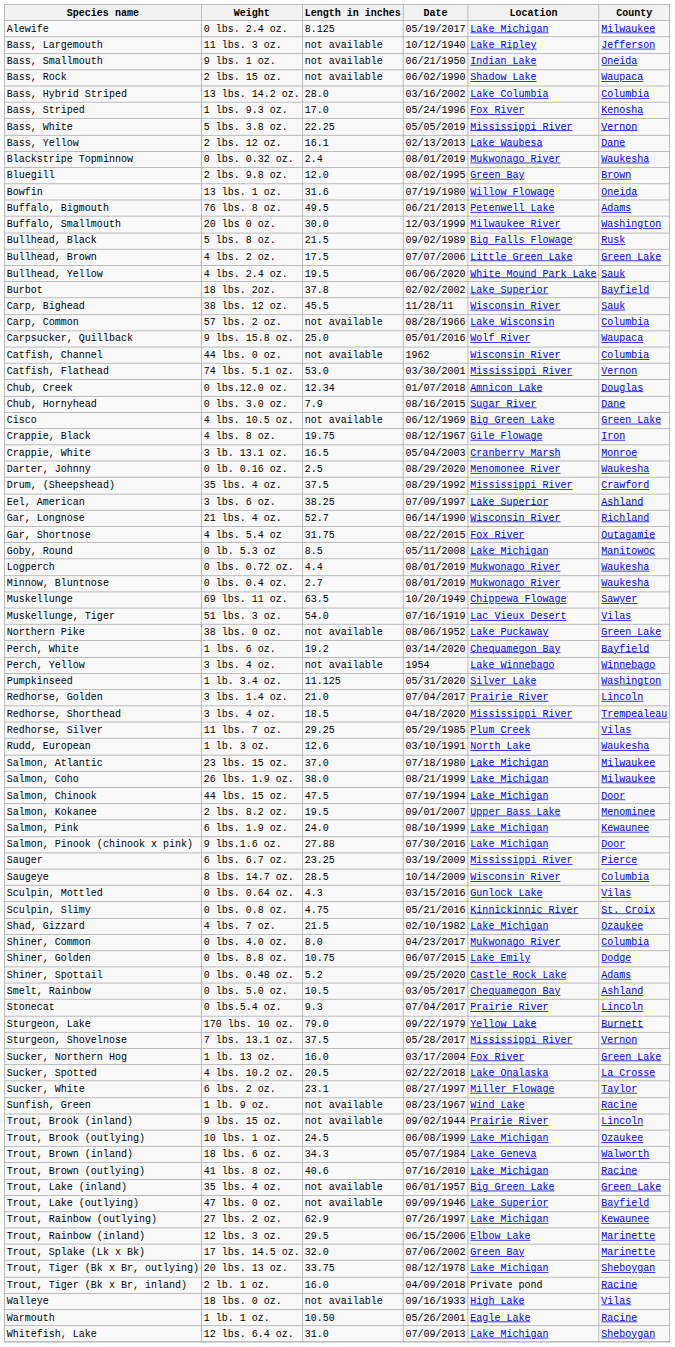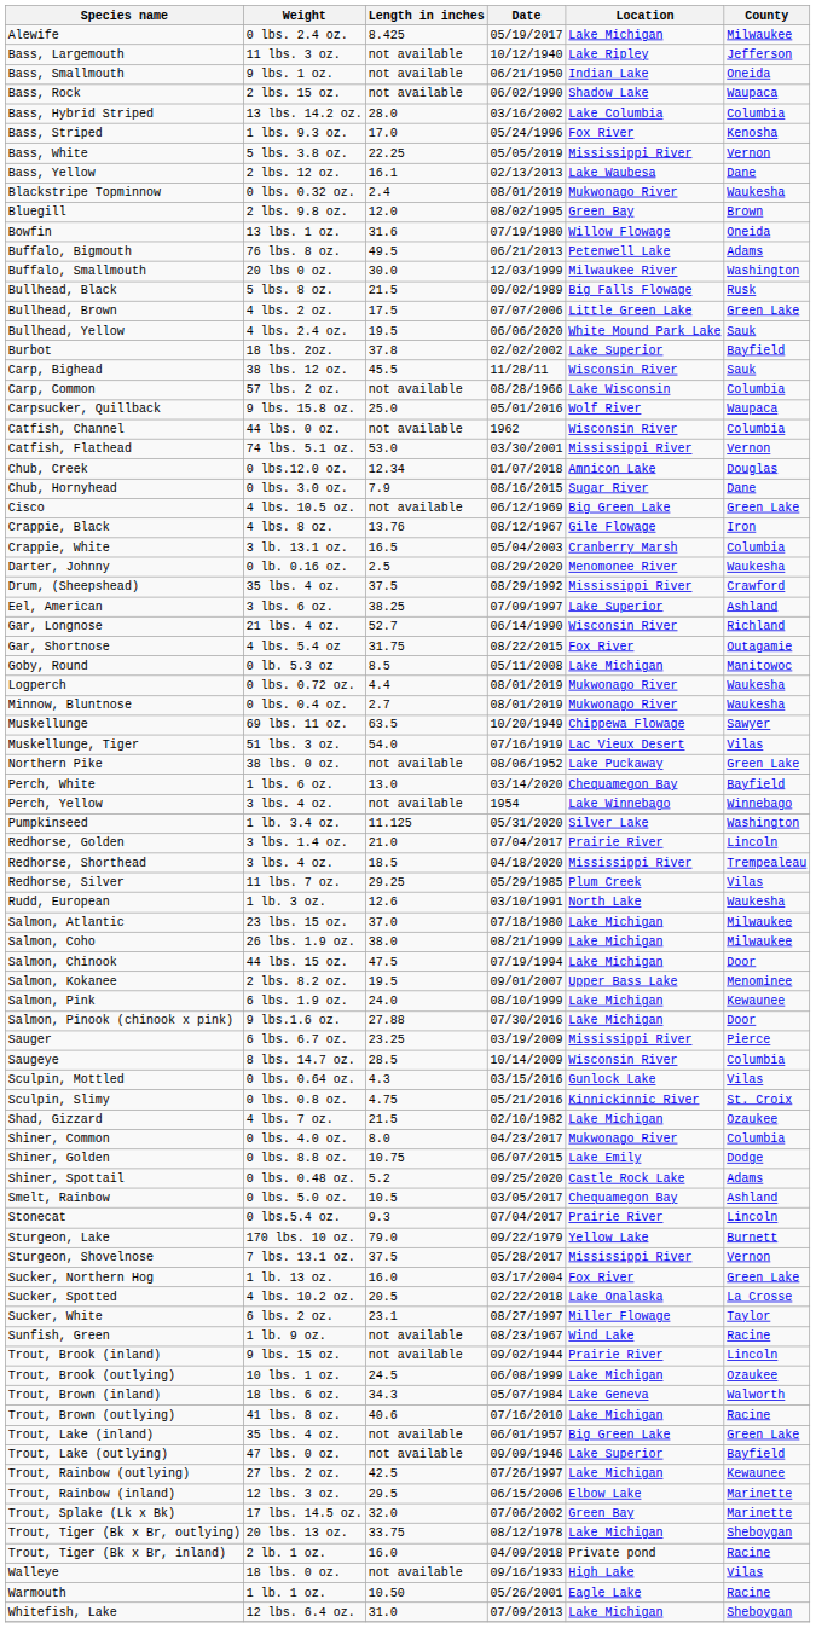 <table class="wikitable sortable">
 <tr>
 <th>Species name</th>
 <th>Weight</th>
 <th>Length in inches</th>
 <th>Date</th>
 <th>Location</th>
 <th>County</th>
 </tr>
 <tr>
 <td>Alewife</td>
 <td>0 lbs. 2.4 oz.</td>
-<td>8.125</td>
+<td>8.425</td>
 <td>05/19/2017</td>
 <td><a href='#'>Lake Michigan</a></td>
 <td><a href='#'>Milwaukee</a></td>
 </tr>
 <tr>
 <td>Bass, Largemouth</td>
 <td>11 lbs. 3 oz.</td>
 <td>not available</td>
 <td>10/12/1940</td>
 <td><a href='#'>Lake Ripley</a></td>
 <td><a href='#'>Jefferson</a></td>
 </tr>
 <tr>
 <td>Bass, Smallmouth</td>
 <td>9 lbs. 1 oz.</td>
 <td>not available</td>
 <td>06/21/1950</td>
 <td><a href='#'>Indian Lake</a></td>
 <td><a href='#'>Oneida</a></td>
 </tr>
 <tr>
 <td>Bass, Rock</td>
 <td>2 lbs. 15 oz.</td>
 <td>not available</td>
 <td>06/02/1990</td>
 <td><a href='#'>Shadow Lake</a></td>
 <td><a href='#'>Waupaca</a></td>
 </tr>
 <tr>
 <td>Bass, Hybrid Striped</td>
 <td>13 lbs. 14.2 oz.</td>
 <td>28.0</td>
 <td>03/16/2002</td>
 <td><a href='#'>Lake Columbia</a></td>
 <td><a href='#'>Columbia</a></td>
 </tr>
 <tr>
 <td>Bass, Striped</td>
 <td>1 lbs. 9.3 oz.</td>
 <td>17.0</td>
 <td>05/24/1996</td>
 <td><a href='#'>Fox River</a></td>
 <td><a href='#'>Kenosha</a></td>
 </tr>
 <tr>
 <td>Bass, White</td>
 <td>5 lbs. 3.8 oz.</td>
 <td>22.25</td>
 <td>05/05/2019</td>
 <td><a href='#'>Mississippi River</a></td>
 <td><a href='#'>Vernon</a></td>
 </tr>
 <tr>
 <td>Bass, Yellow</td>
 <td>2 lbs. 12 oz.</td>
 <td>16.1</td>
 <td>02/13/2013</td>
 <td><a href='#'>Lake Waubesa</a></td>
 <td><a href='#'>Dane</a></td>
 </tr>
 <tr>
 <td>Blackstripe Topminnow</td>
 <td>0 lbs. 0.32 oz.</td>
 <td>2.4</td>
 <td>08/01/2019</td>
 <td><a href='#'>Mukwonago River</a></td>
 <td><a href='#'>Waukesha</a></td>
 </tr>
 <tr>
 <td>Bluegill</td>
 <td>2 lbs. 9.8 oz.</td>
 <td>12.0</td>
 <td>08/02/1995</td>
 <td><a href='#'>Green Bay</a></td>
 <td><a href='#'>Brown</a></td>
 </tr>
 <tr>
 <td>Bowfin</td>
 <td>13 lbs. 1 oz.</td>
 <td>31.6</td>
 <td>07/19/1980</td>
 <td><a href='#'>Willow Flowage</a></td>
 <td><a href='#'>Oneida</a></td>
 </tr>
 <tr>
 <td>Buffalo, Bigmouth</td>
 <td>76 lbs. 8 oz.</td>
 <td>49.5</td>
 <td>06/21/2013</td>
 <td><a href='#'>Petenwell Lake</a></td>
 <td><a href='#'>Adams</a></td>
 </tr>
 <tr>
 <td>Buffalo, Smallmouth</td>
 <td>20 lbs 0 oz.</td>
 <td>30.0</td>
 <td>12/03/1999</td>
 <td><a href='#'>Milwaukee River</a></td>
 <td><a href='#'>Washington</a></td>
 </tr>
 <tr>
 <td>Bullhead, Black</td>
 <td>5 lbs. 8 oz.</td>
 <td>21.5</td>
 <td>09/02/1989</td>
 <td><a href='#'>Big Falls Flowage</a></td>
 <td><a href='#'>Rusk</a></td>
 </tr>
 <tr>
 <td>Bullhead, Brown</td>
 <td>4 lbs. 2 oz.</td>
 <td>17.5</td>
 <td>07/07/2006</td>
 <td><a href='#'>Little Green Lake</a></td>
 <td><a href='#'>Green Lake</a></td>
 </tr>
 <tr>
 <td>Bullhead, Yellow</td>
 <td>4 lbs. 2.4 oz.</td>
 <td>19.5</td>
 <td>06/06/2020</td>
 <td><a href='#'>White Mound Park Lake</a></td>
 <td><a href='#'>Sauk</a></td>
 </tr>
 <tr>
 <td>Burbot</td>
 <td>18 lbs. 2oz.</td>
 <td>37.8</td>
 <td>02/02/2002</td>
 <td><a href='#'>Lake Superior</a></td>
 <td><a href='#'>Bayfield</a></td>
 </tr>
 <tr>
 <td>Carp, Bighead</td>
 <td>38 lbs. 12 oz.</td>
 <td>45.5</td>
 <td>11/28/11</td>
 <td><a href='#'>Wisconsin River</a></td>
 <td><a href='#'>Sauk</a></td>
 </tr>
 <tr>
 <td>Carp, Common</td>
 <td>57 lbs. 2 oz.</td>
 <td>not available</td>
 <td>08/28/1966</td>
 <td><a href='#'>Lake Wisconsin</a></td>
 <td><a href='#'>Columbia</a></td>
 </tr>
 <tr>
 <td>Carpsucker, Quillback</td>
 <td>9 lbs. 15.8 oz.</td>
 <td>25.0</td>
 <td>05/01/2016</td>
 <td><a href='#'>Wolf River</a></td>
 <td><a href='#'>Waupaca</a></td>
 </tr>
 <tr>
 <td>Catfish, Channel</td>
 <td>44 lbs. 0 oz.</td>
 <td>not available</td>
 <td>1962</td>
 <td><a href='#'>Wisconsin River</a></td>
 <td><a href='#'>Columbia</a></td>
 </tr>
 <tr>
 <td>Catfish, Flathead</td>
 <td>74 lbs. 5.1 oz.</td>
 <td>53.0</td>
 <td>03/30/2001</td>
 <td><a href='#'>Mississippi River</a></td>
 <td><a href='#'>Vernon</a></td>
 </tr>
 <tr>
 <td>Chub, Creek</td>
 <td>0 lbs.12.0 oz.</td>
 <td>12.34</td>
 <td>01/07/2018</td>
 <td><a href='#'>Amnicon Lake</a></td>
 <td><a href='#'>Douglas</a></td>
 </tr>
 <tr>
 <td>Chub, Hornyhead</td>
 <td>0 lbs. 3.0 oz.</td>
 <td>7.9</td>
 <td>08/16/2015</td>
 <td><a href='#'>Sugar River</a></td>
 <td><a href='#'>Dane</a></td>
 </tr>
 <tr>
 <td>Cisco</td>
 <td>4 lbs. 10.5 oz.</td>
 <td>not available</td>
 <td>06/12/1969</td>
 <td><a href='#'>Big Green Lake</a></td>
 <td><a href='#'>Green Lake</a></td>
 </tr>
 <tr>
 <td>Crappie, Black</td>
 <td>4 lbs. 8 oz.</td>
-<td>19.75</td>
+<td>13.76</td>
 <td>08/12/1967</td>
 <td><a href='#'>Gile Flowage</a></td>
 <td><a href='#'>Iron</a></td>
 </tr>
 <tr>
 <td>Crappie, White</td>
 <td>3 lb. 13.1 oz.</td>
 <td>16.5</td>
 <td>05/04/2003</td>
 <td><a href='#'>Cranberry Marsh</a></td>
-<td><a href='#'>Monroe</a></td>
+<td><a href='#'>Columbia</a></td>
 </tr>
 <tr>
 <td>Darter, Johnny</td>
 <td>0 lb. 0.16 oz.</td>
 <td>2.5</td>
 <td>08/29/2020</td>
 <td><a href='#'>Menomonee River</a></td>
 <td><a href='#'>Waukesha</a></td>
 </tr>
 <tr>
 <td>Drum, (Sheepshead)</td>
 <td>35 lbs. 4 oz.</td>
 <td>37.5</td>
 <td>08/29/1992</td>
 <td><a href='#'>Mississippi River</a></td>
 <td><a href='#'>Crawford</a></td>
 </tr>
 <tr>
 <td>Eel, American</td>
 <td>3 lbs. 6 oz.</td>
 <td>38.25</td>
 <td>07/09/1997</td>
 <td><a href='#'>Lake Superior</a></td>
 <td><a href='#'>Ashland</a></td>
 </tr>
 <tr>
 <td>Gar, Longnose</td>
 <td>21 lbs. 4 oz.</td>
 <td>52.7</td>
 <td>06/14/1990</td>
 <td><a href='#'>Wisconsin River</a></td>
 <td><a href='#'>Richland</a></td>
 </tr>
 <tr>
 <td>Gar, Shortnose</td>
 <td>4 lbs. 5.4 oz</td>
 <td>31.75</td>
 <td>08/22/2015</td>
 <td><a href='#'>Fox River</a></td>
 <td><a href='#'>Outagamie</a></td>
 </tr>
 <tr>
 <td>Goby, Round</td>
 <td>0 lb. 5.3 oz</td>
 <td>8.5</td>
 <td>05/11/2008</td>
 <td><a href='#'>Lake Michigan</a></td>
 <td><a href='#'>Manitowoc</a></td>
 </tr>
 <tr>
 <td>Logperch</td>
 <td>0 lbs. 0.72 oz.</td>
 <td>4.4</td>
 <td>08/01/2019</td>
 <td><a href='#'>Mukwonago River</a></td>
 <td><a href='#'>Waukesha</a></td>
 </tr>
 <tr>
 <td>Minnow, Bluntnose</td>
 <td>0 lbs. 0.4 oz.</td>
 <td>2.7</td>
 <td>08/01/2019</td>
 <td><a href='#'>Mukwonago River</a></td>
 <td><a href='#'>Waukesha</a></td>
 </tr>
 <tr>
 <td>Muskellunge</td>
 <td>69 lbs. 11 oz.</td>
 <td>63.5</td>
 <td>10/20/1949</td>
 <td><a href='#'>Chippewa Flowage</a></td>
 <td><a href='#'>Sawyer</a></td>
 </tr>
 <tr>
 <td>Muskellunge, Tiger</td>
 <td>51 lbs. 3 oz.</td>
 <td>54.0</td>
 <td>07/16/1919</td>
 <td><a href='#'>Lac Vieux Desert</a></td>
 <td><a href='#'>Vilas</a></td>
 </tr>
 <tr>
 <td>Northern Pike</td>
 <td>38 lbs. 0 oz.</td>
 <td>not available</td>
 <td>08/06/1952</td>
 <td><a href='#'>Lake Puckaway</a></td>
 <td><a href='#'>Green Lake</a></td>
 </tr>
 <tr>
 <td>Perch, White</td>
 <td>1 lbs. 6 oz.</td>
-<td>19.2</td>
+<td>13.0</td>
 <td>03/14/2020</td>
 <td><a href='#'>Chequamegon Bay</a></td>
 <td><a href='#'>Bayfield</a></td>
 </tr>
 <tr>
 <td>Perch, Yellow</td>
 <td>3 lbs. 4 oz.</td>
 <td>not available</td>
 <td>1954</td>
 <td><a href='#'>Lake Winnebago</a></td>
 <td><a href='#'>Winnebago</a></td>
 </tr>
 <tr>
 <td>Pumpkinseed</td>
 <td>1 lb. 3.4 oz.</td>
 <td>11.125</td>
 <td>05/31/2020</td>
 <td><a href='#'>Silver Lake</a></td>
 <td><a href='#'>Washington</a></td>
 </tr>
 <tr>
 <td>Redhorse, Golden</td>
 <td>3 lbs. 1.4 oz.</td>
 <td>21.0</td>
 <td>07/04/2017</td>
 <td><a href='#'>Prairie River</a></td>
 <td><a href='#'>Lincoln</a></td>
 </tr>
 <tr>
 <td>Redhorse, Shorthead</td>
 <td>3 lbs. 4 oz.</td>
 <td>18.5</td>
 <td>04/18/2020</td>
 <td><a href='#'>Mississippi River</a></td>
 <td><a href='#'>Trempealeau</a></td>
 </tr>
 <tr>
 <td>Redhorse, Silver</td>
 <td>11 lbs. 7 oz.</td>
 <td>29.25</td>
 <td>05/29/1985</td>
 <td><a href='#'>Plum Creek</a></td>
 <td><a href='#'>Vilas</a></td>
 </tr>
 <tr>
 <td>Rudd, European</td>
 <td>1 lb. 3 oz.</td>
 <td>12.6</td>
 <td>03/10/1991</td>
 <td><a href='#'>North Lake</a></td>
 <td><a href='#'>Waukesha</a></td>
 </tr>
 <tr>
 <td>Salmon, Atlantic</td>
 <td>23 lbs. 15 oz.</td>
 <td>37.0</td>
 <td>07/18/1980</td>
 <td><a href='#'>Lake Michigan</a></td>
 <td><a href='#'>Milwaukee</a></td>
 </tr>
 <tr>
 <td>Salmon, Coho</td>
 <td>26 lbs. 1.9 oz.</td>
 <td>38.0</td>
 <td>08/21/1999</td>
 <td><a href='#'>Lake Michigan</a></td>
 <td><a href='#'>Milwaukee</a></td>
 </tr>
 <tr>
 <td>Salmon, Chinook</td>
 <td>44 lbs. 15 oz.</td>
 <td>47.5</td>
 <td>07/19/1994</td>
 <td><a href='#'>Lake Michigan</a></td>
 <td><a href='#'>Door</a></td>
 </tr>
 <tr>
 <td>Salmon, Kokanee</td>
 <td>2 lbs. 8.2 oz.</td>
 <td>19.5</td>
 <td>09/01/2007</td>
 <td><a href='#'>Upper Bass Lake</a></td>
 <td><a href='#'>Menominee</a></td>
 </tr>
 <tr>
 <td>Salmon, Pink</td>
 <td>6 lbs. 1.9 oz.</td>
 <td>24.0</td>
 <td>08/10/1999</td>
 <td><a href='#'>Lake Michigan</a></td>
 <td><a href='#'>Kewaunee</a></td>
 </tr>
 <tr>
 <td>Salmon, Pinook (chinook x pink)</td>
 <td>9 lbs.1.6 oz.</td>
 <td>27.88</td>
 <td>07/30/2016</td>
 <td><a href='#'>Lake Michigan</a></td>
 <td><a href='#'>Door</a></td>
 </tr>
 <tr>
 <td>Sauger</td>
 <td>6 lbs. 6.7 oz.</td>
 <td>23.25</td>
 <td>03/19/2009</td>
 <td><a href='#'>Mississippi River</a></td>
 <td><a href='#'>Pierce</a></td>
 </tr>
 <tr>
 <td>Saugeye</td>
 <td>8 lbs. 14.7 oz.</td>
 <td>28.5</td>
 <td>10/14/2009</td>
 <td><a href='#'>Wisconsin River</a></td>
 <td><a href='#'>Columbia</a></td>
 </tr>
 <tr>
 <td>Sculpin, Mottled</td>
 <td>0 lbs. 0.64 oz.</td>
 <td>4.3</td>
 <td>03/15/2016</td>
 <td><a href='#'>Gunlock Lake</a></td>
 <td><a href='#'>Vilas</a></td>
 </tr>
 <tr>
 <td>Sculpin, Slimy</td>
 <td>0 lbs. 0.8 oz.</td>
 <td>4.75</td>
 <td>05/21/2016</td>
 <td><a href='#'>Kinnickinnic River</a></td>
 <td><a href='#'>St. Croix</a></td>
 </tr>
 <tr>
 <td>Shad, Gizzard</td>
 <td>4 lbs. 7 oz.</td>
 <td>21.5</td>
 <td>02/10/1982</td>
 <td><a href='#'>Lake Michigan</a></td>
 <td><a href='#'>Ozaukee</a></td>
 </tr>
 <tr>
 <td>Shiner, Common</td>
 <td>0 lbs. 4.0 oz.</td>
 <td>8.0</td>
 <td>04/23/2017</td>
 <td><a href='#'>Mukwonago River</a></td>
 <td><a href='#'>Columbia</a></td>
 </tr>
 <tr>
 <td>Shiner, Golden</td>
 <td>0 lbs. 8.8 oz.</td>
 <td>10.75</td>
 <td>06/07/2015</td>
 <td><a href='#'>Lake Emily</a></td>
 <td><a href='#'>Dodge</a></td>
 </tr>
 <tr>
 <td>Shiner, Spottail</td>
 <td>0 lbs. 0.48 oz.</td>
 <td>5.2</td>
 <td>09/25/2020</td>
 <td><a href='#'>Castle Rock Lake</a></td>
 <td><a href='#'>Adams</a></td>
 </tr>
 <tr>
 <td>Smelt, Rainbow</td>
 <td>0 lbs. 5.0 oz.</td>
 <td>10.5</td>
 <td>03/05/2017</td>
 <td><a href='#'>Chequamegon Bay</a></td>
 <td><a href='#'>Ashland</a></td>
 </tr>
 <tr>
 <td>Stonecat</td>
 <td>0 lbs.5.4 oz.</td>
 <td>9.3</td>
 <td>07/04/2017</td>
 <td><a href='#'>Prairie River</a></td>
 <td><a href='#'>Lincoln</a></td>
 </tr>
 <tr>
 <td>Sturgeon, Lake</td>
 <td>170 lbs. 10 oz.</td>
 <td>79.0</td>
 <td>09/22/1979</td>
 <td><a href='#'>Yellow Lake</a></td>
 <td><a href='#'>Burnett</a></td>
 </tr>
 <tr>
 <td>Sturgeon, Shovelnose</td>
 <td>7 lbs. 13.1 oz.</td>
 <td>37.5</td>
 <td>05/28/2017</td>
 <td><a href='#'>Mississippi River</a></td>
 <td><a href='#'>Vernon</a></td>
 </tr>
 <tr>
 <td>Sucker, Northern Hog</td>
 <td>1 lb. 13 oz.</td>
 <td>16.0</td>
 <td>03/17/2004</td>
 <td><a href='#'>Fox River</a></td>
 <td><a href='#'>Green Lake</a></td>
 </tr>
 <tr>
 <td>Sucker, Spotted</td>
 <td>4 lbs. 10.2 oz.</td>
 <td>20.5</td>
 <td>02/22/2018</td>
 <td><a href='#'>Lake Onalaska</a></td>
 <td><a href='#'>La Crosse</a></td>
 </tr>
 <tr>
 <td>Sucker, White</td>
 <td>6 lbs. 2 oz.</td>
 <td>23.1</td>
 <td>08/27/1997</td>
 <td><a href='#'>Miller Flowage</a></td>
 <td><a href='#'>Taylor</a></td>
 </tr>
 <tr>
 <td>Sunfish, Green</td>
 <td>1 lb. 9 oz.</td>
 <td>not available</td>
 <td>08/23/1967</td>
 <td><a href='#'>Wind Lake</a></td>
 <td><a href='#'>Racine</a></td>
 </tr>
 <tr>
 <td>Trout, Brook (inland)</td>
 <td>9 lbs. 15 oz.</td>
 <td>not available</td>
 <td>09/02/1944</td>
 <td><a href='#'>Prairie River</a></td>
 <td><a href='#'>Lincoln</a></td>
 </tr>
 <tr>
 <td>Trout, Brook (outlying)</td>
 <td>10 lbs. 1 oz.</td>
 <td>24.5</td>
 <td>06/08/1999</td>
 <td><a href='#'>Lake Michigan</a></td>
 <td><a href='#'>Ozaukee</a></td>
 </tr>
 <tr>
 <td>Trout, Brown (inland)</td>
 <td>18 lbs. 6 oz.</td>
 <td>34.3</td>
 <td>05/07/1984</td>
 <td><a href='#'>Lake Geneva</a></td>
 <td><a href='#'>Walworth</a></td>
 </tr>
 <tr>
 <td>Trout, Brown (outlying)</td>
 <td>41 lbs. 8 oz.</td>
 <td>40.6</td>
 <td>07/16/2010</td>
 <td><a href='#'>Lake Michigan</a></td>
 <td><a href='#'>Racine</a></td>
 </tr>
 <tr>
 <td>Trout, Lake (inland)</td>
 <td>35 lbs. 4 oz.</td>
 <td>not available</td>
 <td>06/01/1957</td>
 <td><a href='#'>Big Green Lake</a></td>
 <td><a href='#'>Green Lake</a></td>
 </tr>
 <tr>
 <td>Trout, Lake (outlying)</td>
 <td>47 lbs. 0 oz.</td>
 <td>not available</td>
 <td>09/09/1946</td>
 <td><a href='#'>Lake Superior</a></td>
 <td><a href='#'>Bayfield</a></td>
 </tr>
 <tr>
 <td>Trout, Rainbow (outlying)</td>
 <td>27 lbs. 2 oz.</td>
-<td>62.9</td>
+<td>42.5</td>
 <td>07/26/1997</td>
 <td><a href='#'>Lake Michigan</a></td>
 <td><a href='#'>Kewaunee</a></td>
 </tr>
 <tr>
 <td>Trout, Rainbow (inland)</td>
 <td>12 lbs. 3 oz.</td>
 <td>29.5</td>
 <td>06/15/2006</td>
 <td><a href='#'>Elbow Lake</a></td>
 <td><a href='#'>Marinette</a></td>
 </tr>
 <tr>
 <td>Trout, Splake (Lk x Bk)</td>
 <td>17 lbs. 14.5 oz.</td>
 <td>32.0</td>
 <td>07/06/2002</td>
 <td><a href='#'>Green Bay</a></td>
 <td><a href='#'>Marinette</a></td>
 </tr>
 <tr>
 <td>Trout, Tiger (Bk x Br, outlying)</td>
 <td>20 lbs. 13 oz.</td>
 <td>33.75</td>
 <td>08/12/1978</td>
 <td><a href='#'>Lake Michigan</a></td>
 <td><a href='#'>Sheboygan</a></td>
 </tr>
 <tr>
 <td>Trout, Tiger (Bk x Br, inland)</td>
 <td>2 lb. 1 oz.</td>
 <td>16.0</td>
 <td>04/09/2018</td>
 <td>Private pond</td>
 <td><a href='#'>Racine</a></td>
 </tr>
 <tr>
 <td>Walleye</td>
 <td>18 lbs. 0 oz.</td>
 <td>not available</td>
 <td>09/16/1933</td>
 <td><a href='#'>High Lake</a></td>
 <td><a href='#'>Vilas</a></td>
 </tr>
 <tr>
 <td>Warmouth</td>
 <td>1 lb. 1 oz.</td>
 <td>10.50</td>
 <td>05/26/2001</td>
 <td><a href='#'>Eagle Lake</a></td>
 <td><a href='#'>Racine</a></td>
 </tr>
 <tr>
 <td>Whitefish, Lake</td>
 <td>12 lbs. 6.4 oz.</td>
 <td>31.0</td>
 <td>07/09/2013</td>
 <td><a href='#'>Lake Michigan</a></td>
 <td><a href='#'>Sheboygan</a></td>
 </tr>
 <tr>
 </tr>
 </table>
